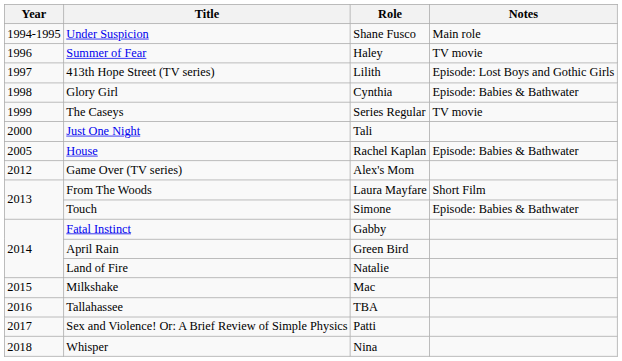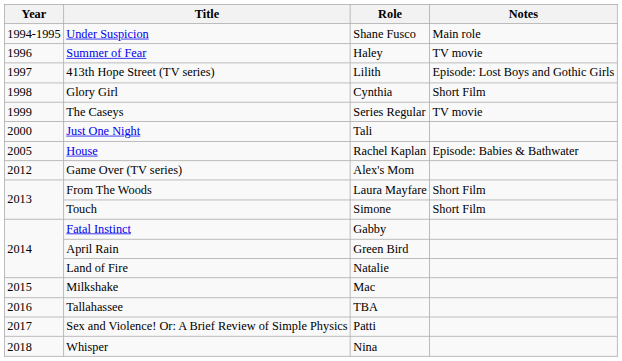 <table class="wikitable sortable">
 <tr>
 <th>Year</th>
 <th>Title</th>
 <th>Role</th>
 <th class="unsortable">Notes</th>
 </tr>
 <tr>
 <td>1994-1995</td>
 <td><a href='#'>Under Suspicion</a></td>
 <td>Shane Fusco</td>
 <td>Main role</td>
 </tr>
 <tr>
 <td>1996</td>
 <td><a href='#'>Summer of Fear</a></td>
 <td>Haley</td>
 <td>TV movie</td>
 </tr>
 <tr>
 <td>1997</td>
 <td>413th Hope Street (TV series)</td>
 <td>Lilith</td>
 <td>Episode: Lost Boys and Gothic Girls</td>
 </tr>
 <tr>
 <td>1998</td>
 <td>Glory Girl</td>
 <td>Cynthia</td>
-<td>Episode: Babies & Bathwater</td>
+<td>Short Film</td>
 </tr>
 <tr>
 <td>1999</td>
 <td>The Caseys</td>
 <td>Series Regular</td>
 <td>TV movie</td>
 </tr>
 <tr>
 <td>2000</td>
 <td><a href='#'>Just One Night</a></td>
 <td>Tali</td>
 <td></td>
 </tr>
 <tr>
 <td>2005</td>
 <td><a href='#'>House</a></td>
 <td>Rachel Kaplan</td>
 <td>Episode: Babies & Bathwater</td>
 </tr>
 <tr>
 <td>2012</td>
 <td>Game Over (TV series)</td>
 <td>Alex's Mom</td>
 <td></td>
 </tr>
 <tr>
 <td rowspan="2">2013</td>
 <td>From The Woods</td>
 <td>Laura Mayfare</td>
 <td>Short Film</td>
 </tr>
 <tr>
 <td>Touch</td>
 <td>Simone</td>
-<td>Episode: Babies & Bathwater</td>
+<td>Short Film</td>
 </tr>
 <tr>
 <td rowspan="3">2014</td>
 <td><a href='#'>Fatal Instinct</a></td>
 <td>Gabby</td>
 <td></td>
 </tr>
 <tr>
 <td>April Rain</td>
 <td>Green Bird</td>
 <td></td>
 </tr>
 <tr>
 <td>Land of Fire</td>
 <td>Natalie</td>
 <td></td>
 </tr>
 <tr>
 <td>2015</td>
 <td>Milkshake</td>
 <td>Mac</td>
 <td></td>
 </tr>
 <tr>
 <td>2016</td>
 <td>Tallahassee</td>
 <td>TBA</td>
 <td></td>
 </tr>
 <tr>
 <td>2017</td>
 <td>Sex and Violence! Or: A Brief Review of Simple Physics</td>
 <td>Patti</td>
 <td></td>
 </tr>
 <tr>
 <td>2018</td>
 <td>Whisper</td>
 <td>Nina</td>
 <td></td>
 </tr>
 </table>
